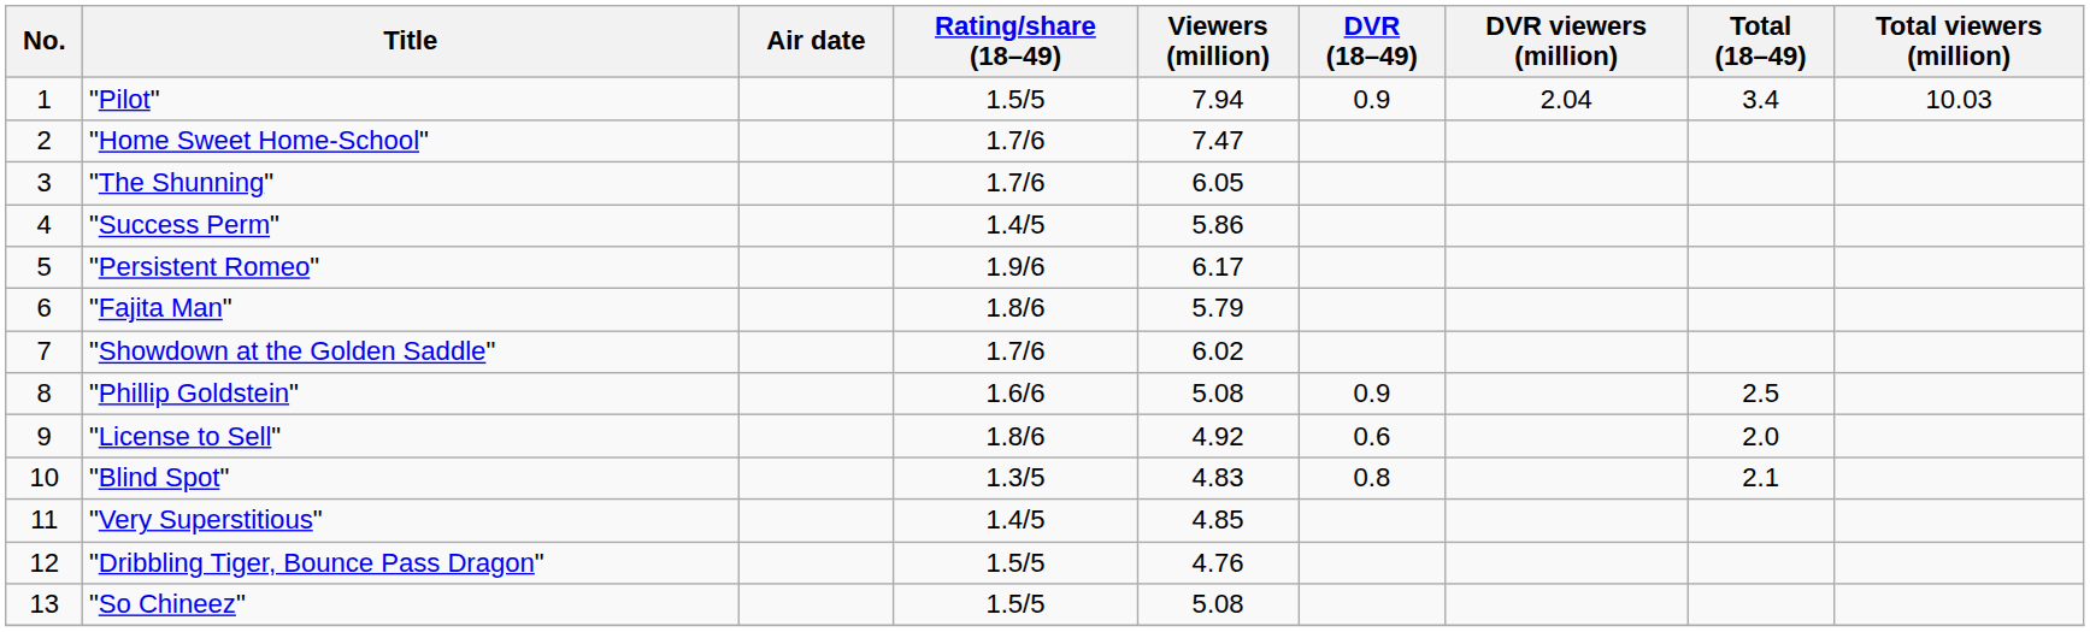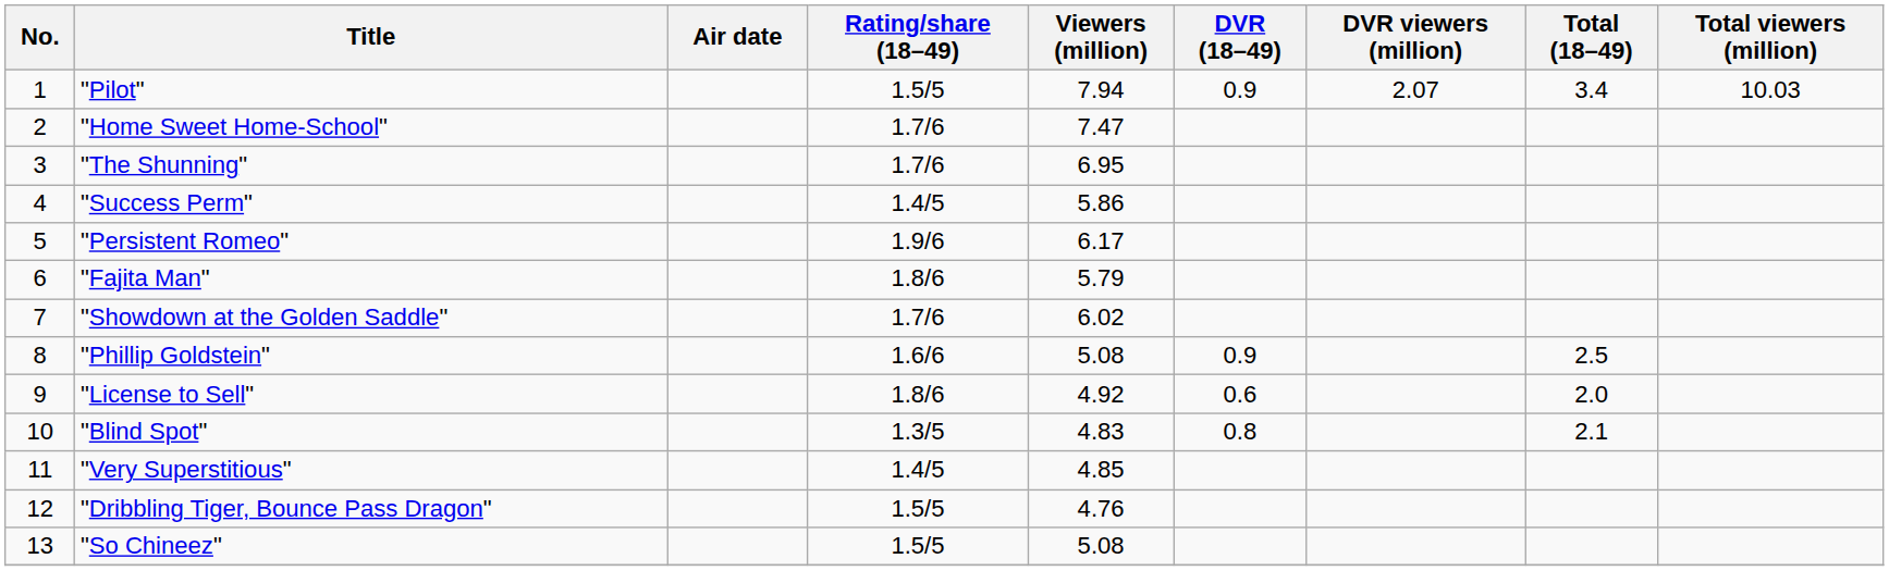 <table class="wikitable sortable" style="text-align:center; width:99%">
 <tr>
 <th>No.</th>
 <th>Title</th>
 <th>Air date</th>
 <th data-sort-type="number"><a href='#'>Rating/share</a><br>(18–49)</th>
 <th data-sort-type="number">Viewers <br>(million)</th>
 <th data-sort-type="number"><a href='#'>DVR</a><br>(18–49)</th>
 <th data-sort-type="number">DVR viewers <br>(million)</th>
 <th data-sort-type="number">Total <br>(18–49)</th>
 <th data-sort-type="number">Total viewers <br>(million)</th>
 </tr>
 <tr>
 <td>1</td>
 <td style="text-align:left;">"<a href='#'>Pilot</a>"</td>
 <td style="text-align:left;"></td>
 <td>1.5/5</td>
 <td>7.94</td>
 <td>0.9</td>
-<td>2.04</td>
+<td>2.07</td>
 <td>3.4</td>
 <td>10.03</td>
 </tr>
 <tr>
 <td>2</td>
 <td style="text-align:left;">"<a href='#'>Home Sweet Home-School</a>"</td>
 <td style="text-align:left;"></td>
 <td>1.7/6</td>
 <td>7.47</td>
 <td></td>
 <td></td>
 <td></td>
 <td></td>
 </tr>
 <tr>
 <td>3</td>
 <td style="text-align:left;">"<a href='#'>The Shunning</a>"</td>
 <td style="text-align:left;"></td>
 <td style="text-align:center;">1.7/6</td>
-<td style="text-align:center;">6.05</td>
+<td style="text-align:center;">6.95</td>
 <td></td>
 <td></td>
 <td></td>
 <td></td>
 </tr>
 <tr>
 <td>4</td>
 <td style="text-align:left;">"<a href='#'>Success Perm</a>"</td>
 <td style="text-align:left;"></td>
 <td>1.4/5</td>
 <td style="text-align:center;">5.86</td>
 <td></td>
 <td></td>
 <td></td>
 <td></td>
 </tr>
 <tr>
 <td>5</td>
 <td style="text-align:left;">"<a href='#'>Persistent Romeo</a>"</td>
 <td style="text-align:left;"></td>
 <td style="text-align:center;">1.9/6</td>
 <td style="text-align:center;">6.17</td>
 <td></td>
 <td></td>
 <td></td>
 <td></td>
 </tr>
 <tr>
 <td>6</td>
 <td style="text-align:left;">"<a href='#'>Fajita Man</a>"</td>
 <td style="text-align:left;"></td>
 <td style="text-align:center;">1.8/6</td>
 <td style="text-align:center;">5.79</td>
 <td></td>
 <td></td>
 <td></td>
 <td></td>
 </tr>
 <tr>
 <td>7</td>
 <td style="text-align:left;">"<a href='#'>Showdown at the Golden Saddle</a>"</td>
 <td style="text-align:left;"></td>
 <td>1.7/6</td>
 <td>6.02</td>
 <td></td>
 <td></td>
 <td></td>
 <td></td>
 </tr>
 <tr>
 <td>8</td>
 <td style="text-align:left;">"<a href='#'>Phillip Goldstein</a>"</td>
 <td style="text-align:left;"></td>
 <td>1.6/6</td>
 <td>5.08</td>
 <td>0.9</td>
 <td></td>
 <td>2.5</td>
 <td></td>
 </tr>
 <tr>
 <td>9</td>
 <td style="text-align:left;">"<a href='#'>License to Sell</a>"</td>
 <td style="text-align:left;"></td>
 <td style="text-align:center;">1.8/6</td>
 <td>4.92</td>
 <td>0.6</td>
 <td></td>
 <td>2.0</td>
 <td></td>
 </tr>
 <tr>
 <td>10</td>
 <td style="text-align:left;">"<a href='#'>Blind Spot</a>"</td>
 <td style="text-align:left;"></td>
 <td>1.3/5</td>
 <td>4.83</td>
 <td>0.8</td>
 <td></td>
 <td>2.1</td>
 <td></td>
 </tr>
 <tr>
 <td>11</td>
 <td style="text-align:left;">"<a href='#'>Very Superstitious</a>"</td>
 <td style="text-align:left;"></td>
 <td>1.4/5</td>
 <td>4.85</td>
 <td></td>
 <td></td>
 <td></td>
 <td></td>
 </tr>
 <tr>
 <td>12</td>
 <td style="text-align:left;">"<a href='#'>Dribbling Tiger, Bounce Pass Dragon</a>"</td>
 <td style="text-align:left;"></td>
 <td>1.5/5</td>
 <td>4.76</td>
 <td></td>
 <td></td>
 <td></td>
 <td></td>
 </tr>
 <tr>
 <td>13</td>
 <td style="text-align:left;">"<a href='#'>So Chineez</a>"</td>
 <td style="text-align:left;"></td>
 <td>1.5/5</td>
 <td>5.08</td>
 <td></td>
 <td></td>
 <td></td>
 <td></td>
 </tr>
 <tr>
 </tr>
 </table>
